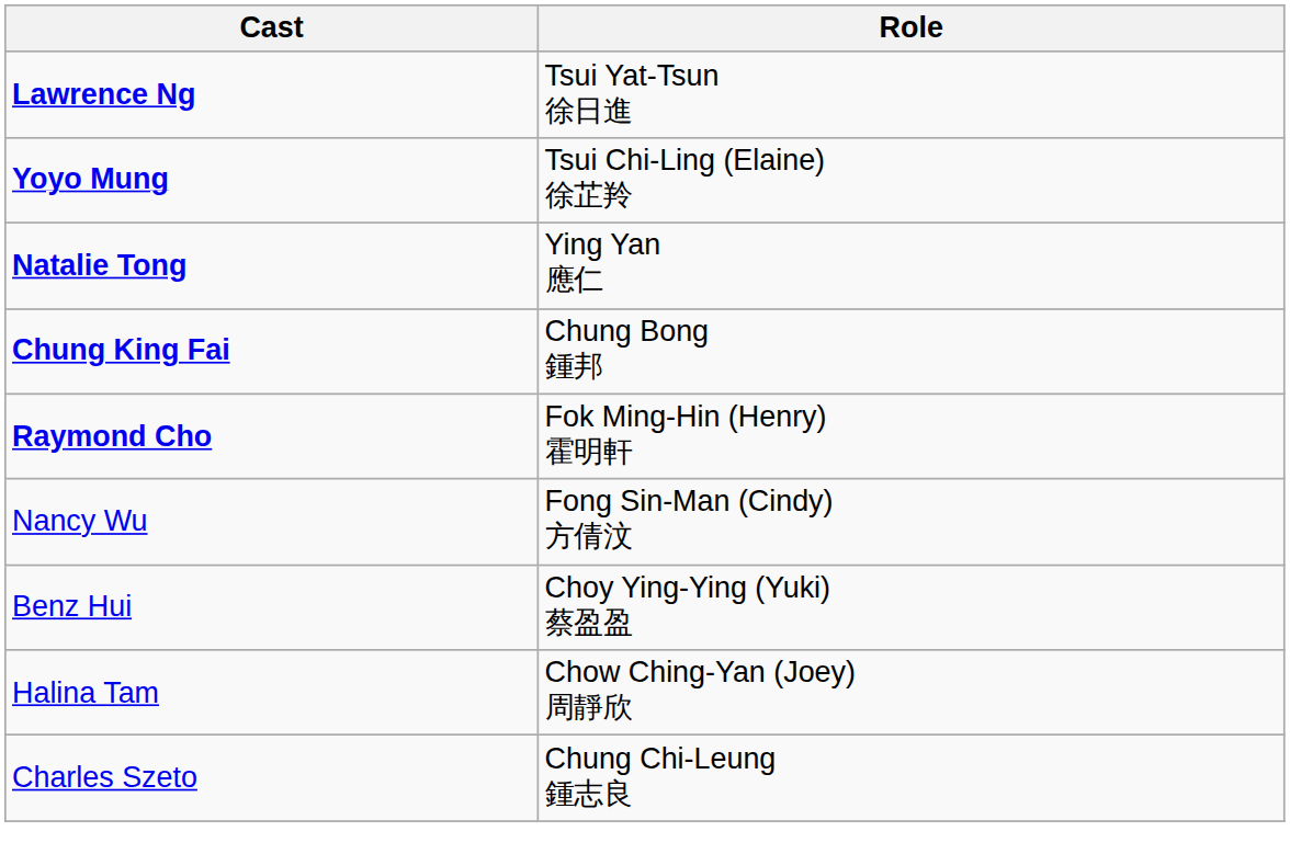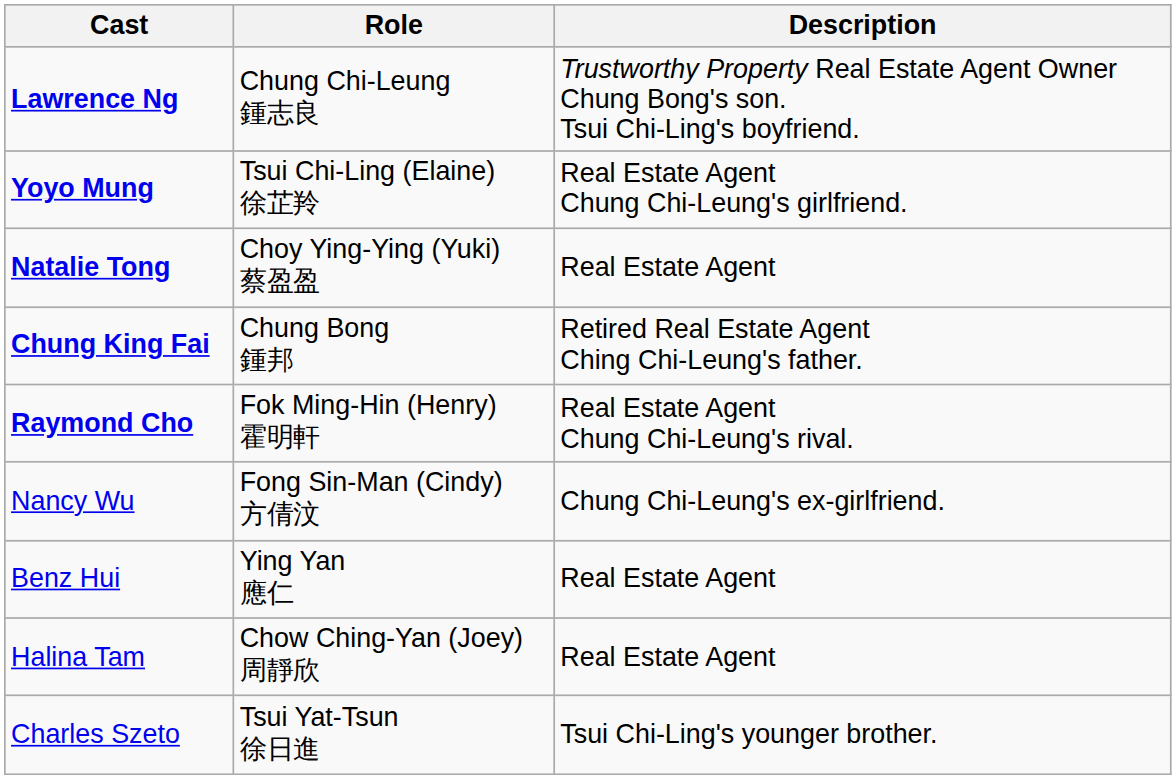 <table class="wikitable" width="55%">
 <tr>
 <th>Cast</th>
 <th>Role</th>
+<th>Description</th>
 </tr>
 <tr>
 <td><strong><a href='#'>Lawrence Ng</a></strong></td>
-<td>Tsui Yat-Tsun <br> 徐日進</td>
+<td>Chung Chi-Leung <br> 鍾志良</td>
+<td><em>Trustworthy Property</em> Real Estate Agent Owner <br> Chung Bong's son. <br> Tsui Chi-Ling's boyfriend.</td>
 </tr>
 <tr>
 <td><strong><a href='#'>Yoyo Mung</a></strong></td>
 <td>Tsui Chi-Ling (Elaine) <br> 徐芷羚</td>
+<td>Real Estate Agent <br> Chung Chi-Leung's girlfriend.</td>
 </tr>
 <tr>
 <td><strong><a href='#'>Natalie Tong</a></strong></td>
-<td>Ying Yan <br> 應仁</td>
+<td>Choy Ying-Ying (Yuki) <br> 蔡盈盈</td>
+<td>Real Estate Agent</td>
 </tr>
 <tr>
 <td><strong><a href='#'>Chung King Fai</a></strong></td>
 <td>Chung Bong <br> 鍾邦</td>
+<td>Retired Real Estate Agent <br> Ching Chi-Leung's father.</td>
 </tr>
 <tr>
 <td><strong><a href='#'>Raymond Cho</a></strong></td>
 <td>Fok Ming-Hin (Henry) <br> 霍明軒</td>
+<td>Real Estate Agent <br> Chung Chi-Leung's rival.</td>
 </tr>
 <tr>
 <td><a href='#'>Nancy Wu</a></td>
 <td>Fong Sin-Man (Cindy) <br> 方倩汶</td>
+<td>Chung Chi-Leung's ex-girlfriend.</td>
 </tr>
 <tr>
 <td><a href='#'>Benz Hui</a></td>
-<td>Choy Ying-Ying (Yuki) <br> 蔡盈盈</td>
+<td>Ying Yan <br> 應仁</td>
+<td>Real Estate Agent</td>
 </tr>
 <tr>
 <td><a href='#'>Halina Tam</a></td>
 <td>Chow Ching-Yan (Joey) <br> 周靜欣</td>
+<td>Real Estate Agent</td>
 </tr>
 <tr>
 <td><a href='#'>Charles Szeto</a></td>
-<td>Chung Chi-Leung <br> 鍾志良</td>
+<td>Tsui Yat-Tsun <br> 徐日進</td>
+<td>Tsui Chi-Ling's younger brother.</td>
 </tr>
 </table>
